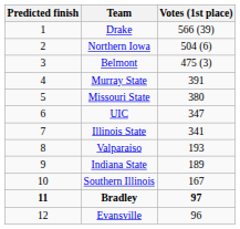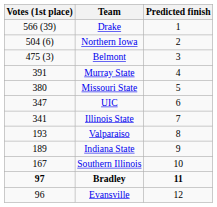 <table class="wikitable" border="1">
 <tr align=center>
+<th style= >Votes (1st place)</th>
+<th style= >Team</th>
 <th style= >Predicted finish</th>
-<th style= >Team</th>
-<th style= >Votes (1st place)</th>
 </tr>
 <tr align="center">
+<td>566 (39)</td>
+<td><a href='#'>Drake</a></td>
 <td>1</td>
-<td><a href='#'>Drake</a></td>
-<td>566 (39)</td>
 </tr>
 <tr align="center">
+<td>504 (6)</td>
+<td><a href='#'>Northern Iowa</a></td>
 <td>2</td>
-<td><a href='#'>Northern Iowa</a></td>
-<td>504 (6)</td>
 </tr>
 <tr align="center">
+<td>475 (3)</td>
+<td><a href='#'>Belmont</a></td>
 <td>3</td>
-<td><a href='#'>Belmont</a></td>
-<td>475 (3)</td>
 </tr>
 <tr align="center">
+<td>391</td>
+<td><a href='#'>Murray State</a></td>
 <td>4</td>
-<td><a href='#'>Murray State</a></td>
-<td>391</td>
 </tr>
 <tr align="center">
+<td>380</td>
+<td><a href='#'>Missouri State</a></td>
 <td>5</td>
-<td><a href='#'>Missouri State</a></td>
-<td>380</td>
 </tr>
 <tr align="center">
+<td>347</td>
+<td><a href='#'>UIC</a></td>
 <td>6</td>
-<td><a href='#'>UIC</a></td>
-<td>347</td>
 </tr>
 <tr align="center">
+<td>341</td>
+<td><a href='#'>Illinois State</a></td>
 <td>7</td>
-<td><a href='#'>Illinois State</a></td>
-<td>341</td>
 </tr>
 <tr align="center">
+<td>193</td>
+<td><a href='#'>Valparaiso</a></td>
 <td>8</td>
-<td><a href='#'>Valparaiso</a></td>
-<td>193</td>
 </tr>
 <tr align="center">
+<td>189</td>
+<td><a href='#'>Indiana State</a></td>
 <td>9</td>
-<td><a href='#'>Indiana State</a></td>
-<td>189</td>
 </tr>
 <tr align="center">
+<td>167</td>
+<td><a href='#'>Southern Illinois</a></td>
 <td>10</td>
-<td><a href='#'>Southern Illinois</a></td>
-<td>167</td>
 </tr>
 <tr align="center">
+<td><strong>97</strong></td>
+<td><strong>Bradley</strong></td>
 <td><strong>11</strong></td>
-<td><strong>Bradley</strong></td>
-<td><strong>97</strong></td>
 </tr>
 <tr align="center">
+<td>96</td>
+<td><a href='#'>Evansville</a></td>
 <td>12</td>
-<td><a href='#'>Evansville</a></td>
-<td>96</td>
 </tr>
 </table>
